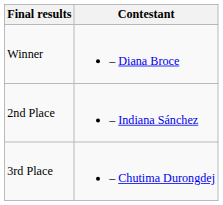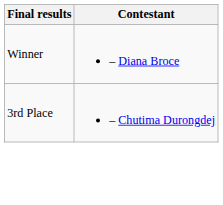 <table class="wikitable sortable" style="font-size:95%;">
 <tr>
 <th>Final results</th>
 <th>Contestant</th>
 </tr>
 <tr>
 <td>Winner</td>
 <td><br><ul><li> – <a href='#'>Diana Broce</a></li></ul></td>
 </tr>
 <tr>
-<td>2nd Place</td>
-<td><br><ul><li> – <a href='#'>Indiana Sánchez</a></li></ul></td>
-</tr>
-<tr>
 <td>3rd Place</td>
 <td><br><ul><li> – <a href='#'>Chutima Durongdej</a></li></ul></td>
 </tr>
 </table>
